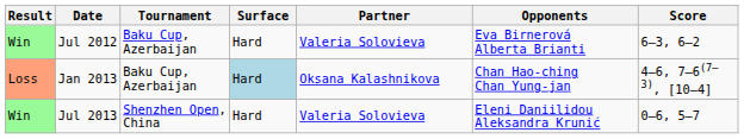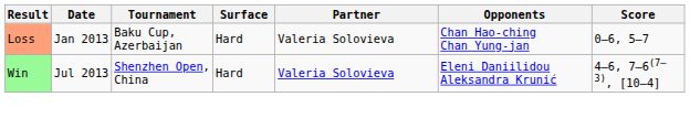 <table class="sortable wikitable">
 <tr>
 <th width=35>Result</th>
 <th>Date</th>
 <th width=110>Tournament</th>
 <th width=65>Surface</th>
 <th width=180>Partner</th>
 <th width=170>Opponents</th>
 <th width=100>Score</th>
 </tr>
 <tr>
-<td bgcolor=98FB98>Win</td>
-<td>Jul 2012</td>
-<td><a href='#'>Baku Cup</a>, <br>Azerbaijan</td>
-<td>Hard</td>
-<td> <a href='#'>Valeria Solovieva</a></td>
-<td> <a href='#'>Eva Birnerová</a> <br>  <a href='#'>Alberta Brianti</a></td>
-<td>6–3, 6–2</td>
-</tr>
-<tr>
 <td style="background:#ffa07a;">Loss</td>
 <td>Jan 2013</td>
 <td>Baku Cup, <br>Azerbaijan</td>
-<td style="background: lightblue;">Hard</td>
-<td> <a href='#'>Oksana Kalashnikova</a></td>
+<td>Hard</td>
+<td> Valeria Solovieva</td>
 <td> <a href='#'>Chan Hao-ching</a> <br>  <a href='#'>Chan Yung-jan</a></td>
-<td>4–6, 7–6<sup>(7–3)</sup>, [10–4]</td>
+<td>0–6, 5–7</td>
 </tr>
 <tr>
 <td bgcolor=98FB98>Win</td>
 <td>Jul 2013</td>
 <td><a href='#'>Shenzhen Open</a>, <br>China</td>
 <td>Hard</td>
 <td> <a href='#'>Valeria Solovieva</a></td>
 <td> <a href='#'>Eleni Daniilidou</a> <br>  <a href='#'>Aleksandra Krunić</a></td>
-<td>0–6, 5–7</td>
+<td>4–6, 7–6<sup>(7–3)</sup>, [10–4]</td>
 </tr>
 </table>
